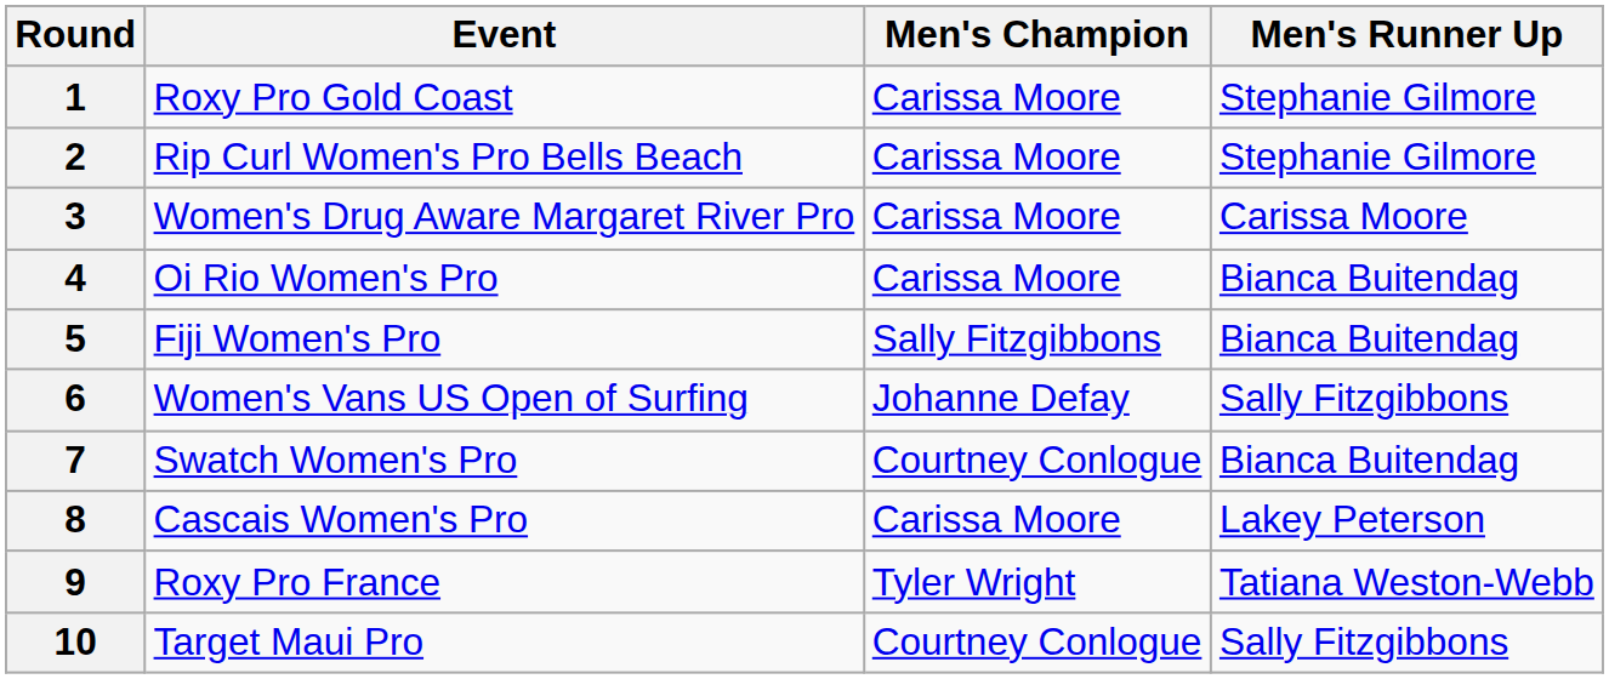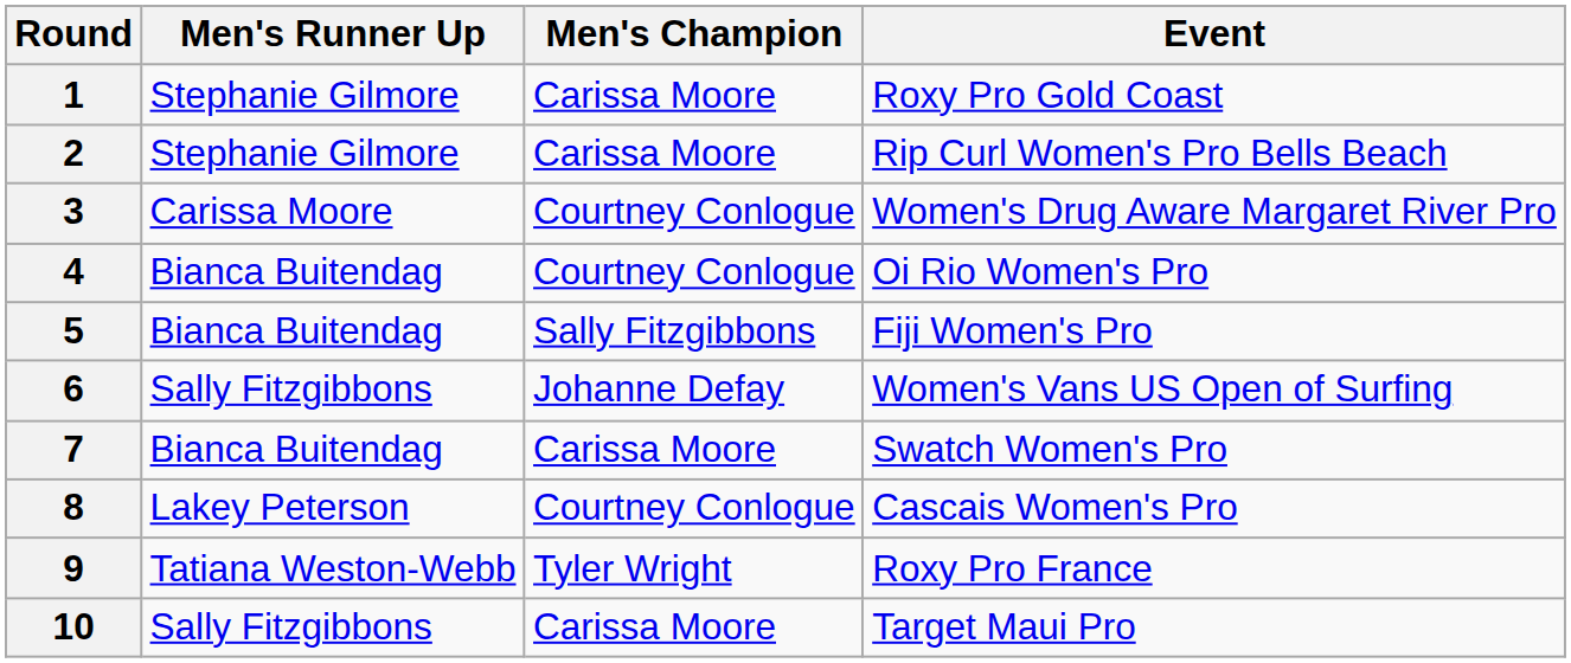 <table class="wikitable">
 <tr>
 <th>Round</th>
+<th>Men's Runner Up</th>
+<th>Men's Champion</th>
 <th>Event</th>
-<th>Men's Champion</th>
-<th>Men's Runner Up</th>
 </tr>
 <tr>
 <th>1</th>
+<td> <a href='#'>Stephanie Gilmore</a></td>
+<td> <a href='#'>Carissa Moore</a></td>
 <td> <a href='#'>Roxy Pro Gold Coast</a></td>
-<td> <a href='#'>Carissa Moore</a></td>
-<td> <a href='#'>Stephanie Gilmore</a></td>
 </tr>
 <tr>
 <th>2</th>
+<td> <a href='#'>Stephanie Gilmore</a></td>
+<td> <a href='#'>Carissa Moore</a></td>
 <td> <a href='#'>Rip Curl Women's Pro Bells Beach</a></td>
-<td> <a href='#'>Carissa Moore</a></td>
-<td> <a href='#'>Stephanie Gilmore</a></td>
 </tr>
 <tr>
 <th>3</th>
+<td> <a href='#'>Carissa Moore</a></td>
+<td> <a href='#'>Courtney Conlogue</a></td>
 <td> <a href='#'>Women's Drug Aware Margaret River Pro</a></td>
-<td> <a href='#'>Carissa Moore</a></td>
-<td> <a href='#'>Carissa Moore</a></td>
 </tr>
 <tr>
 <th>4</th>
+<td> <a href='#'>Bianca Buitendag</a></td>
+<td> <a href='#'>Courtney Conlogue</a></td>
 <td> <a href='#'>Oi Rio Women's Pro</a></td>
-<td> <a href='#'>Carissa Moore</a></td>
-<td> <a href='#'>Bianca Buitendag</a></td>
 </tr>
 <tr>
 <th>5</th>
+<td> <a href='#'>Bianca Buitendag</a></td>
+<td> <a href='#'>Sally Fitzgibbons</a></td>
 <td> <a href='#'>Fiji Women's Pro</a></td>
-<td> <a href='#'>Sally Fitzgibbons</a></td>
-<td> <a href='#'>Bianca Buitendag</a></td>
 </tr>
 <tr>
 <th>6</th>
+<td> <a href='#'>Sally Fitzgibbons</a></td>
+<td> <a href='#'>Johanne Defay</a></td>
 <td> <a href='#'>Women's Vans US Open of Surfing</a></td>
-<td> <a href='#'>Johanne Defay</a></td>
-<td> <a href='#'>Sally Fitzgibbons</a></td>
 </tr>
 <tr>
 <th>7</th>
+<td> <a href='#'>Bianca Buitendag</a></td>
+<td> <a href='#'>Carissa Moore</a></td>
 <td> <a href='#'>Swatch Women's Pro</a></td>
-<td> <a href='#'>Courtney Conlogue</a></td>
-<td> <a href='#'>Bianca Buitendag</a></td>
 </tr>
 <tr>
 <th>8</th>
+<td> <a href='#'>Lakey Peterson</a></td>
+<td> <a href='#'>Courtney Conlogue</a></td>
 <td> <a href='#'>Cascais Women's Pro</a></td>
-<td> <a href='#'>Carissa Moore</a></td>
-<td> <a href='#'>Lakey Peterson</a></td>
 </tr>
 <tr>
 <th>9</th>
+<td> <a href='#'>Tatiana Weston-Webb</a></td>
+<td> <a href='#'>Tyler Wright</a></td>
 <td> <a href='#'>Roxy Pro France</a></td>
-<td> <a href='#'>Tyler Wright</a></td>
-<td> <a href='#'>Tatiana Weston-Webb</a></td>
 </tr>
 <tr>
 <th>10</th>
+<td> <a href='#'>Sally Fitzgibbons</a></td>
+<td> <a href='#'>Carissa Moore</a></td>
 <td> <a href='#'>Target Maui Pro</a></td>
-<td> <a href='#'>Courtney Conlogue</a></td>
-<td> <a href='#'>Sally Fitzgibbons</a></td>
 </tr>
 </table>
